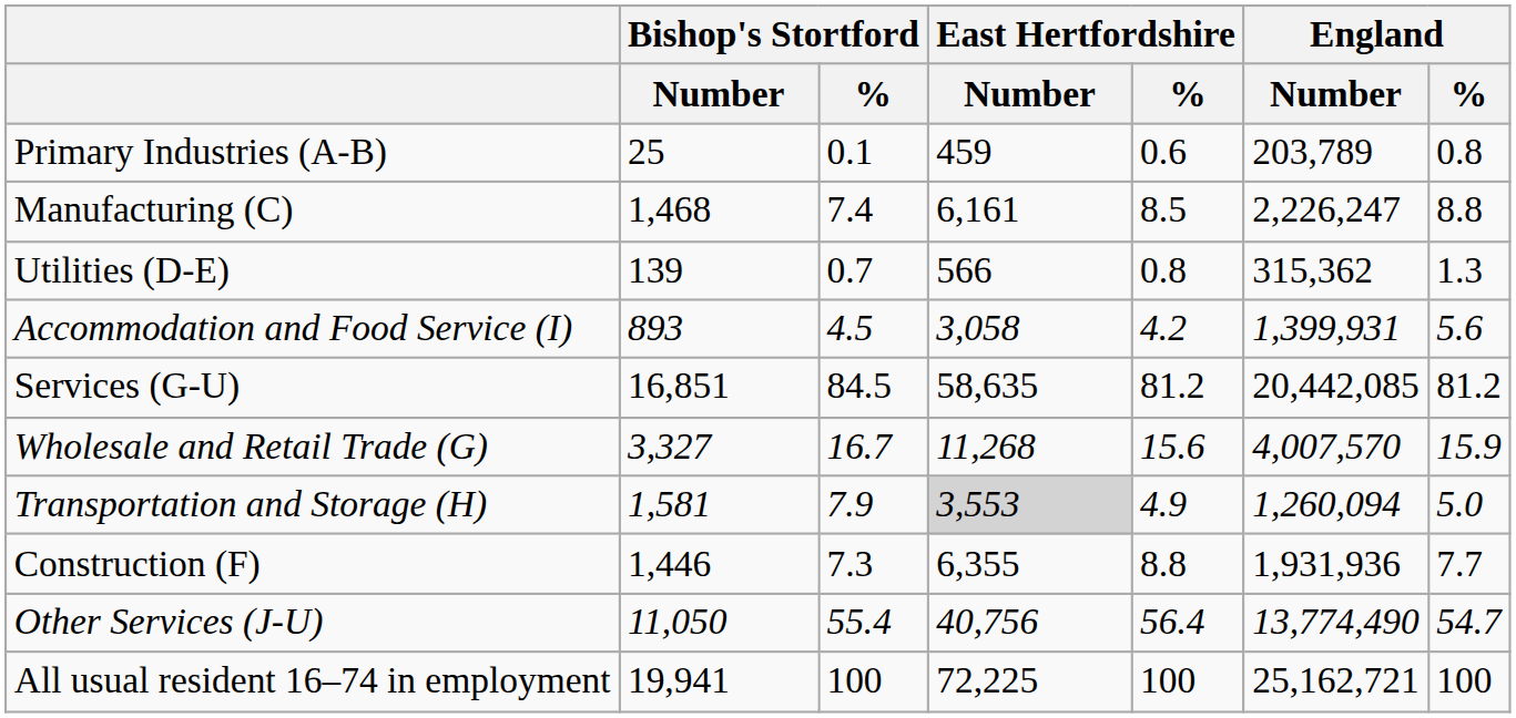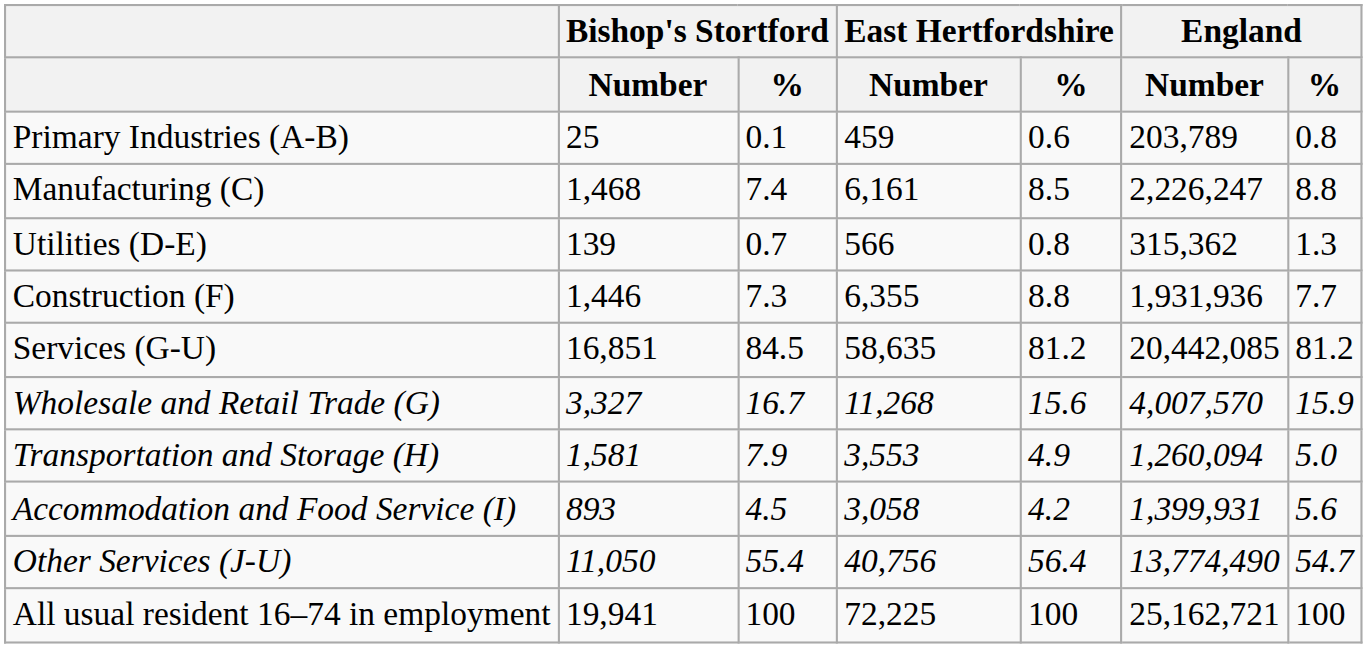 <table class="wikitable">
 <tr>
 <th></th>
 <th colspan="2">Bishop's Stortford</th>
 <th colspan="2">East Hertfordshire</th>
 <th colspan="2">England</th>
 </tr>
 <tr>
 <th></th>
 <th>Number</th>
 <th>%</th>
 <th>Number</th>
 <th>%</th>
 <th>Number</th>
 <th>%</th>
 </tr>
 <tr>
 <td>Primary Industries (A-B)</td>
 <td>25</td>
 <td>0.1</td>
 <td>459</td>
 <td>0.6</td>
 <td>203,789</td>
 <td>0.8</td>
 </tr>
 <tr>
 <td>Manufacturing (C)</td>
 <td>1,468</td>
 <td>7.4</td>
 <td>6,161</td>
 <td>8.5</td>
 <td>2,226,247</td>
 <td>8.8</td>
 </tr>
 <tr>
 <td>Utilities (D-E)</td>
 <td>139</td>
 <td>0.7</td>
 <td>566</td>
 <td>0.8</td>
 <td>315,362</td>
 <td>1.3</td>
 </tr>
 <tr>
-<td><em>Accommodation and Food Service (I)</em></td>
-<td><em>893</em></td>
-<td><em>4.5</em></td>
-<td><em>3,058</em></td>
-<td><em>4.2</em></td>
-<td><em>1,399,931</em></td>
-<td><em>5.6</em></td>
+<td>Construction (F)</td>
+<td>1,446</td>
+<td>7.3</td>
+<td>6,355</td>
+<td>8.8</td>
+<td>1,931,936</td>
+<td>7.7</td>
 </tr>
 <tr>
 <td>Services (G-U)</td>
 <td>16,851</td>
 <td>84.5</td>
 <td>58,635</td>
 <td>81.2</td>
 <td>20,442,085</td>
 <td>81.2</td>
 </tr>
 <tr>
 <td><em>Wholesale and Retail Trade (G)</em></td>
 <td><em>3,327</em></td>
 <td><em>16.7</em></td>
 <td><em>11,268</em></td>
 <td><em>15.6</em></td>
 <td><em>4,007,570</em></td>
 <td><em>15.9</em></td>
 </tr>
 <tr>
 <td><em>Transportation and Storage (H)</em></td>
 <td><em>1,581</em></td>
 <td><em>7.9</em></td>
-<td style="background: lightgrey;"><em>3,553</em></td>
+<td><em>3,553</em></td>
 <td><em>4.9</em></td>
 <td><em>1,260,094</em></td>
 <td><em>5.0</em></td>
 </tr>
 <tr>
-<td>Construction (F)</td>
-<td>1,446</td>
-<td>7.3</td>
-<td>6,355</td>
-<td>8.8</td>
-<td>1,931,936</td>
-<td>7.7</td>
+<td><em>Accommodation and Food Service (I)</em></td>
+<td><em>893</em></td>
+<td><em>4.5</em></td>
+<td><em>3,058</em></td>
+<td><em>4.2</em></td>
+<td><em>1,399,931</em></td>
+<td><em>5.6</em></td>
 </tr>
 <tr>
 <td><em>Other Services (J-U)</em></td>
 <td><em>11,050</em></td>
 <td><em>55.4</em></td>
 <td><em>40,756</em></td>
 <td><em>56.4</em></td>
 <td><em>13,774,490</em></td>
 <td><em>54.7</em></td>
 </tr>
 <tr>
 <td>All usual resident 16–74 in employment</td>
 <td>19,941</td>
 <td>100</td>
 <td>72,225</td>
 <td>100</td>
 <td>25,162,721</td>
 <td>100</td>
 </tr>
 </table>
